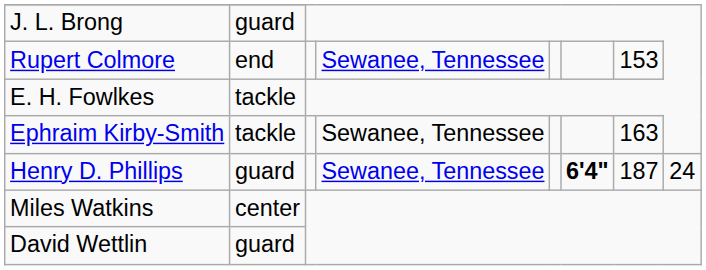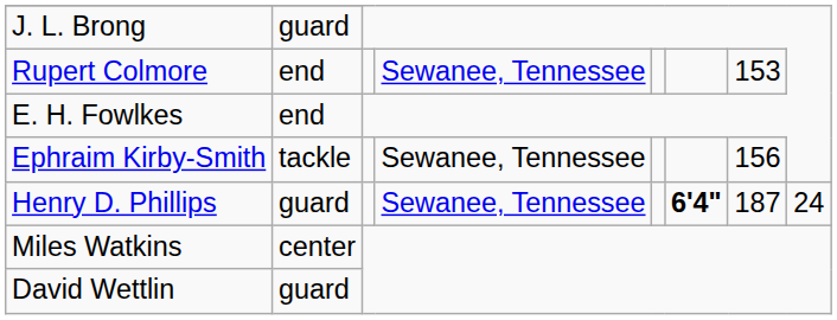 <table class="wikitable">
 <tr>
 </tr>
 <tr>
 <td>J. L. Brong</td>
 <td>guard</td>
 </tr>
 <tr>
 <td><a href='#'>Rupert Colmore</a></td>
 <td>end</td>
 <td></td>
 <td><a href='#'>Sewanee, Tennessee</a></td>
 <td></td>
 <td></td>
 <td>153</td>
 </tr>
 <tr>
 <td>E. H. Fowlkes</td>
-<td>tackle</td>
+<td>end</td>
 </tr>
 <tr>
 <td><a href='#'>Ephraim Kirby-Smith</a></td>
 <td>tackle</td>
 <td></td>
 <td>Sewanee, Tennessee</td>
 <td></td>
 <td></td>
-<td>163</td>
+<td>156</td>
 </tr>
 <tr>
 <td><a href='#'>Henry D. Phillips</a></td>
 <td>guard</td>
 <td></td>
 <td><a href='#'>Sewanee, Tennessee</a></td>
 <td></td>
 <td><strong>6'4"</strong></td>
 <td>187</td>
 <td>24</td>
 </tr>
 <tr>
 <td>Miles Watkins</td>
 <td>center</td>
 </tr>
 <tr>
 <td>David Wettlin</td>
 <td>guard</td>
 </tr>
 </table>
